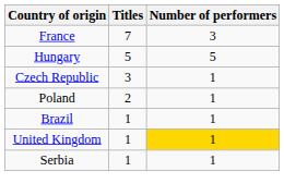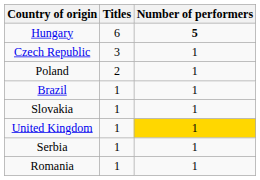 <table class="wikitable sortable" style="text-align:center;">
 <tr>
 <th>Country of origin</th>
 <th>Titles</th>
 <th>Number of performers</th>
 </tr>
 <tr>
-<td> <a href='#'>France</a></td>
-<td>7</td>
-<td>3</td>
-</tr>
-<tr>
 <td> <a href='#'>Hungary</a></td>
-<td>5</td>
-<td>5</td>
+<td>6</td>
+<td><strong>5</strong></td>
 </tr>
 <tr>
 <td> <a href='#'>Czech Republic</a></td>
 <td>3</td>
 <td>1</td>
 </tr>
 <tr>
 <td> Poland</td>
 <td>2</td>
 <td>1</td>
 </tr>
 <tr>
 <td> <a href='#'>Brazil</a></td>
 <td>1</td>
 <td>1</td>
 </tr>
 <tr>
+<td> Slovakia</td>
+<td>1</td>
+<td>1</td>
+</tr>
+<tr>
 <td> <a href='#'>United Kingdom</a></td>
 <td>1</td>
 <td style="background: gold;">1</td>
 </tr>
 <tr>
 <td> Serbia</td>
 <td>1</td>
 <td>1</td>
 </tr>
+<tr>
+<td> Romania</td>
+<td>1</td>
+<td>1</td>
+</tr>
 </table>
